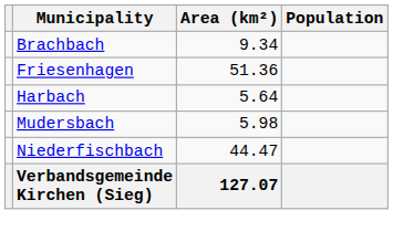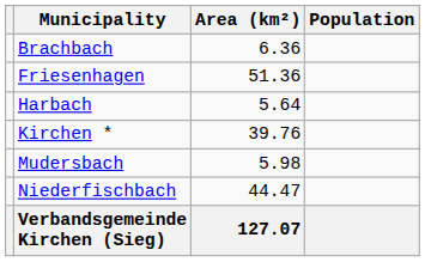 <table class="wikitable sortable" style="text-align:right;">
 <tr>
 <th class="unsortable"></th>
 <th>Municipality</th>
 <th>Area (km²)</th>
 <th>Population</th>
 </tr>
 <tr>
 <td></td>
 <td style="text-align:left;"><a href='#'>Brachbach</a></td>
-<td>9.34</td>
+<td>6.36</td>
 <td></td>
 </tr>
 <tr>
 <td></td>
 <td style="text-align:left;"><a href='#'>Friesenhagen</a></td>
 <td>51.36</td>
 <td></td>
 </tr>
 <tr>
 <td></td>
 <td style="text-align:left;"><a href='#'>Harbach</a></td>
 <td>5.64</td>
+<td></td>
+</tr>
+<tr>
+<td></td>
+<td style="text-align:left;"><a href='#'>Kirchen</a> *</td>
+<td>39.76</td>
 <td></td>
 </tr>
 <tr>
 <td></td>
 <td style="text-align:left;"><a href='#'>Mudersbach</a></td>
 <td>5.98</td>
 <td></td>
 </tr>
 <tr>
 <td></td>
 <td style="text-align:left;"><a href='#'>Niederfischbach</a></td>
 <td>44.47</td>
 <td></td>
 </tr>
 <tr>
 <th></th>
 <th style="text-align:left;"><strong>Verbandsgemeinde<br>Kirchen (Sieg)</strong></th>
 <th style="text-align:right;"><strong>127.07</strong></th>
 <th style="text-align:right;"><strong></strong></th>
 </tr>
 </table>
